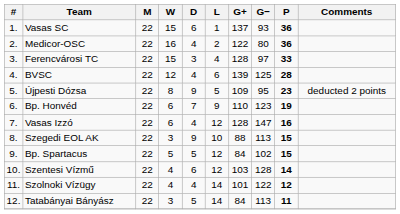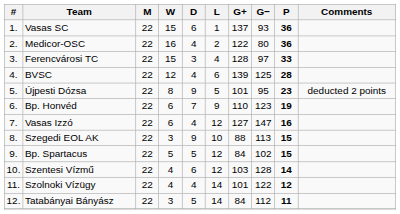 <table class="wikitable" style="text-align: center;">
 <tr>
 <th width="15">#</th>
 <th width="175">Team</th>
 <th width="30">M</th>
 <th width="30">W</th>
 <th width="30">D</th>
 <th width="30">L</th>
 <th width="30">G+</th>
 <th width="30">G−</th>
 <th width="30">P</th>
 <th width="150">Comments</th>
 </tr>
 <tr>
 <td>1.</td>
 <td align="left">Vasas SC</td>
 <td>22</td>
 <td>15</td>
 <td>6</td>
 <td>1</td>
 <td>137</td>
 <td>93</td>
 <td><strong>36</strong></td>
 <td></td>
 </tr>
 <tr>
 <td>2.</td>
 <td align="left">Medicor-OSC</td>
 <td>22</td>
 <td>16</td>
 <td>4</td>
 <td>2</td>
 <td>122</td>
 <td>80</td>
 <td><strong>36</strong></td>
 <td></td>
 </tr>
 <tr>
 <td>3.</td>
 <td align="left">Ferencvárosi TC</td>
 <td>22</td>
 <td>15</td>
 <td>3</td>
 <td>4</td>
 <td>128</td>
 <td>97</td>
 <td><strong>33</strong></td>
 <td></td>
 </tr>
 <tr>
 <td>4.</td>
 <td align="left">BVSC</td>
 <td>22</td>
 <td>12</td>
 <td>4</td>
 <td>6</td>
 <td>139</td>
 <td>125</td>
 <td><strong>28</strong></td>
 <td></td>
 </tr>
 <tr>
 <td>5.</td>
 <td align="left">Újpesti Dózsa</td>
 <td>22</td>
 <td>8</td>
 <td>9</td>
 <td>5</td>
-<td>109</td>
+<td>101</td>
 <td>95</td>
 <td><strong>23</strong></td>
 <td>deducted 2 points</td>
 </tr>
 <tr>
 <td>6.</td>
 <td align="left">Bp. Honvéd</td>
 <td>22</td>
 <td>6</td>
 <td>7</td>
 <td>9</td>
 <td>110</td>
 <td>123</td>
 <td><strong>19</strong></td>
 <td></td>
 </tr>
 <tr>
 <td>7.</td>
 <td align="left">Vasas Izzó</td>
 <td>22</td>
 <td>6</td>
 <td>4</td>
 <td>12</td>
-<td>128</td>
+<td>127</td>
 <td>147</td>
 <td><strong>16</strong></td>
 <td></td>
 </tr>
 <tr>
 <td>8.</td>
 <td align="left">Szegedi EOL AK</td>
 <td>22</td>
 <td>3</td>
 <td>9</td>
 <td>10</td>
 <td>88</td>
 <td>113</td>
 <td><strong>15</strong></td>
 <td></td>
 </tr>
 <tr>
 <td>9.</td>
 <td align="left">Bp. Spartacus</td>
 <td>22</td>
 <td>5</td>
 <td>5</td>
 <td>12</td>
 <td>84</td>
 <td>102</td>
 <td><strong>15</strong></td>
 <td></td>
 </tr>
 <tr>
 <td>10.</td>
 <td align="left">Szentesi Vízmű</td>
 <td>22</td>
 <td>4</td>
 <td>6</td>
 <td>12</td>
 <td>103</td>
 <td>128</td>
 <td><strong>14</strong></td>
 <td></td>
 </tr>
 <tr>
 <td>11.</td>
 <td align="left">Szolnoki Vízügy</td>
 <td>22</td>
 <td>4</td>
 <td>4</td>
 <td>14</td>
 <td>101</td>
 <td>122</td>
 <td><strong>12</strong></td>
 <td></td>
 </tr>
 <tr>
 <td>12.</td>
 <td align="left">Tatabányai Bányász</td>
 <td>22</td>
 <td>3</td>
 <td>5</td>
 <td>14</td>
 <td>84</td>
-<td>113</td>
+<td>112</td>
 <td><strong>11</strong></td>
 <td></td>
 </tr>
 <tr>
 </tr>
 </table>
